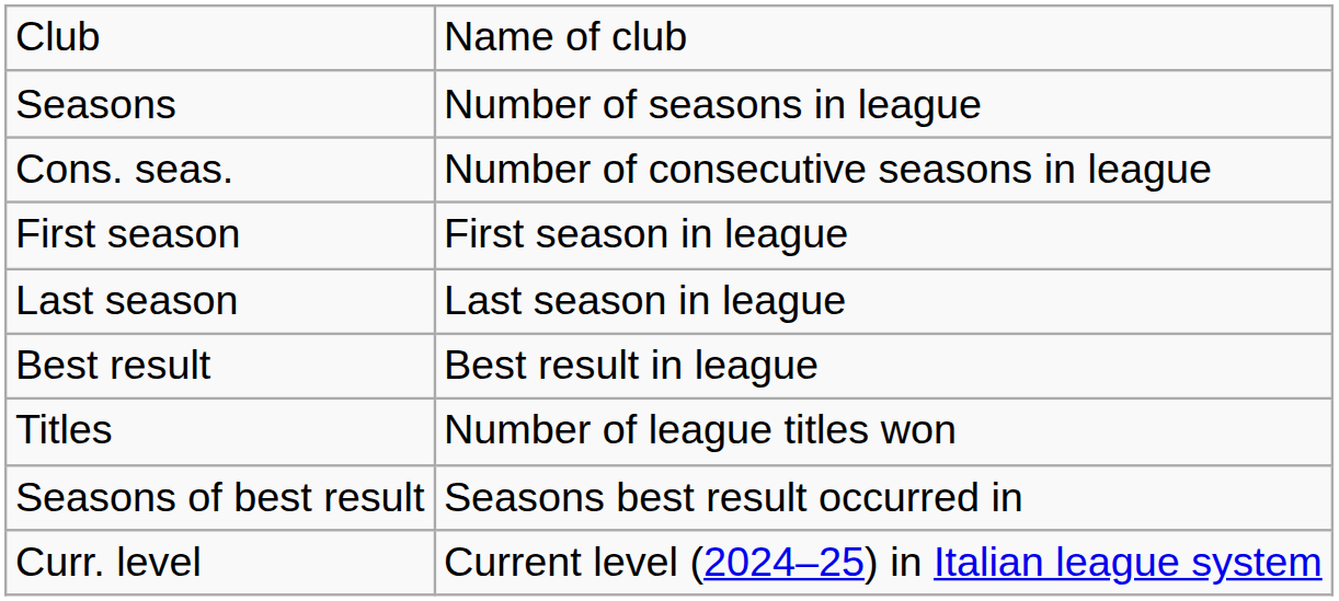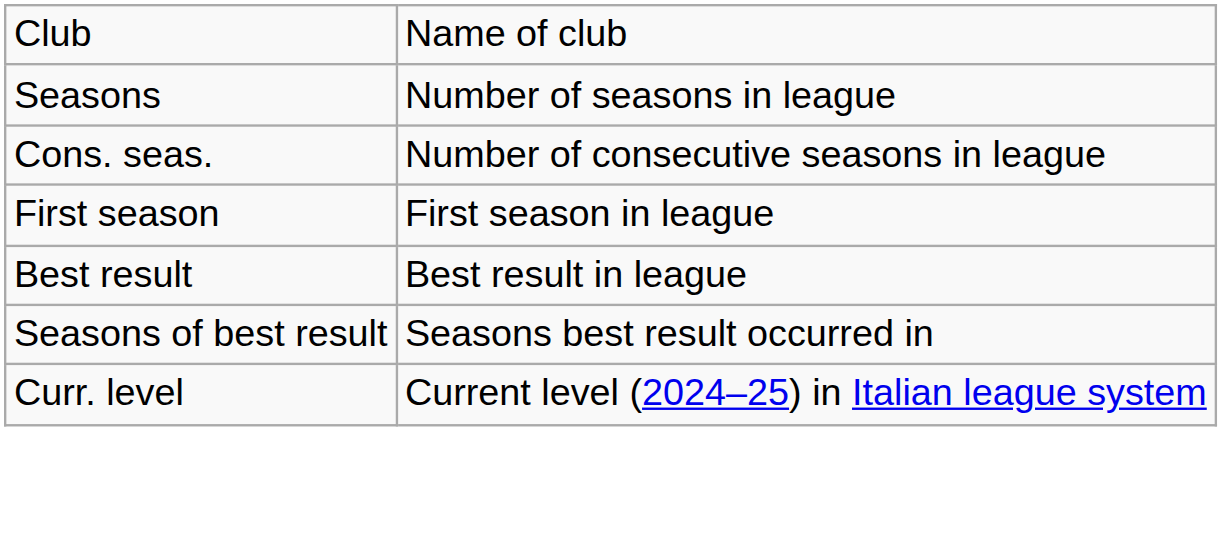 <table class="wikitable">
 <tr>
 <td>Club</td>
 <td>Name of club</td>
 </tr>
 <tr>
 <td>Seasons</td>
 <td>Number of seasons in league</td>
 </tr>
 <tr>
 <td>Cons. seas.</td>
 <td>Number of consecutive seasons in league</td>
 </tr>
 <tr>
 <td>First season</td>
 <td>First season in league</td>
 </tr>
 <tr>
-<td>Last season</td>
-<td>Last season in league</td>
-</tr>
-<tr>
 <td>Best result</td>
 <td>Best result in league</td>
-</tr>
-<tr>
-<td>Titles</td>
-<td>Number of league titles won</td>
 </tr>
 <tr>
 <td>Seasons of best result</td>
 <td>Seasons best result occurred in</td>
 </tr>
 <tr>
 <td>Curr. level</td>
 <td>Current level (<a href='#'>2024–25</a>) in <a href='#'>Italian league system</a></td>
 </tr>
 </table>
